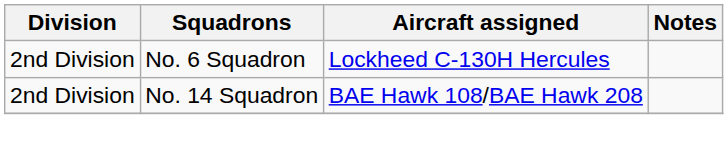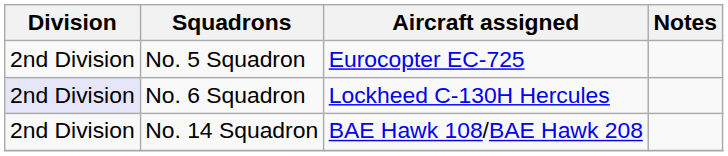 <table class="wikitable">
 <tr>
 <th>Division</th>
 <th>Squadrons</th>
 <th>Aircraft assigned</th>
 <th>Notes</th>
 </tr>
 <tr>
 <td>2nd Division</td>
+<td>No. 5 Squadron</td>
+<td><a href='#'>Eurocopter EC-725</a></td>
+<td></td>
+</tr>
+<tr>
+<td style="background: lavender;">2nd Division</td>
 <td>No. 6 Squadron</td>
 <td><a href='#'>Lockheed C-130H Hercules</a></td>
 <td></td>
 </tr>
 <tr>
 <td>2nd Division</td>
 <td>No. 14 Squadron</td>
 <td><a href='#'>BAE Hawk 108</a>/<a href='#'>BAE Hawk 208</a></td>
 <td></td>
 </tr>
 <tr>
 </tr>
 </table>
